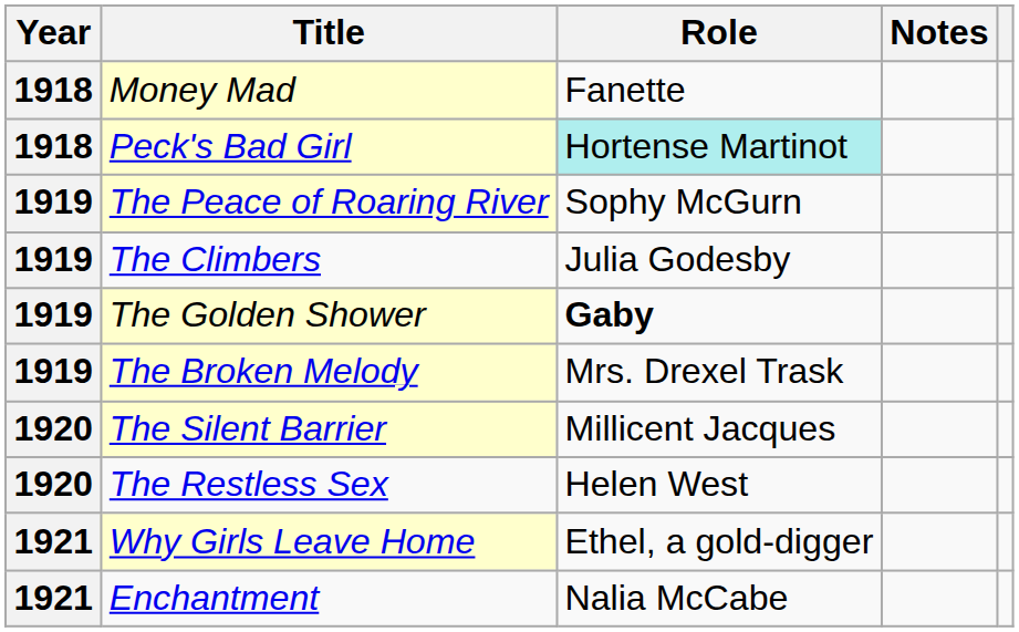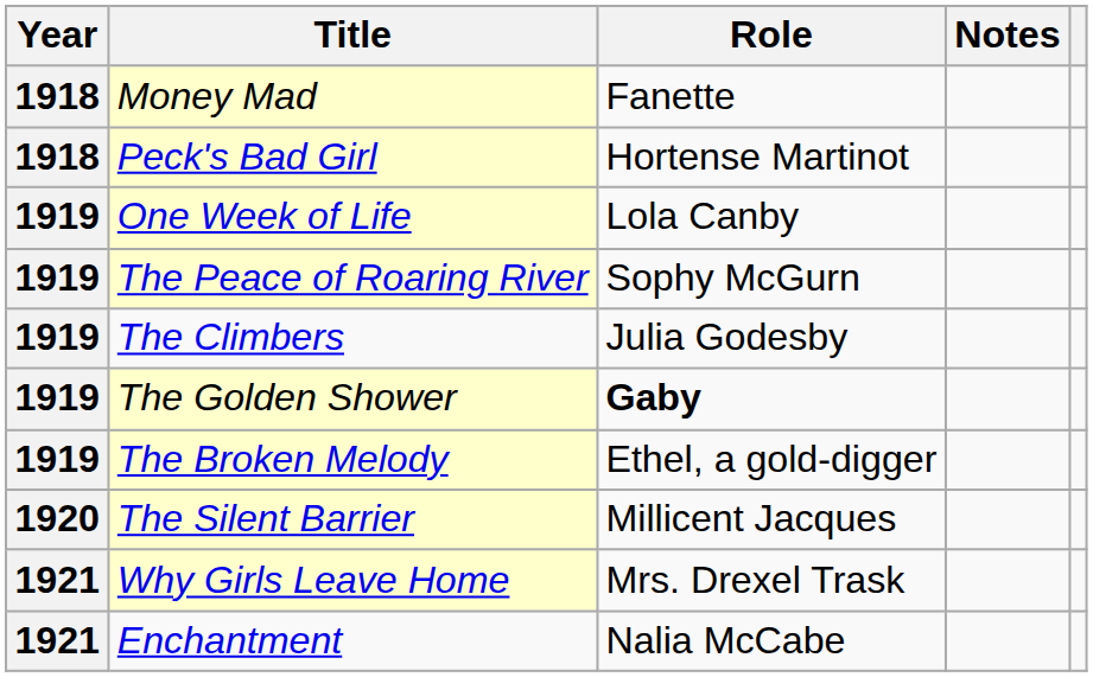 <table class="wikitable plainrowheaders sortable" style="margin-right: 0;">
 <tr>
 <th scope="col">Year</th>
 <th scope="col">Title</th>
 <th scope="col">Role</th>
 <th scope="col" class="unsortable">Notes</th>
 <th scope="col" class="unsortable"></th>
 </tr>
 <tr>
 <th scope="row">1918</th>
 <td style="background:#ffc;"><em>Money Mad</em> </td>
 <td>Fanette</td>
 <td></td>
 <td align=center></td>
 </tr>
 <tr>
 <th scope="row">1918</th>
 <td style="background:#ffc;"><em><a href='#'>Peck's Bad Girl</a></em> </td>
-<td style="background: paleturquoise;">Hortense Martinot</td>
+<td>Hortense Martinot</td>
+<td></td>
+<td align=center></td>
+</tr>
+<tr>
+<th scope="row">1919</th>
+<td style="background:#ffc;"><em><a href='#'>One Week of Life</a></em> </td>
+<td>Lola Canby</td>
 <td></td>
 <td align=center></td>
 </tr>
 <tr>
 <th scope="row">1919</th>
 <td style="background:#ffc;"><em><a href='#'>The Peace of Roaring River</a></em> </td>
 <td>Sophy McGurn</td>
 <td></td>
 <td align=center></td>
 </tr>
 <tr>
 <th scope="row">1919</th>
 <td><em><a href='#'>The Climbers</a></em></td>
 <td>Julia Godesby</td>
 <td></td>
 <td align=center></td>
 </tr>
 <tr>
 <th scope="row">1919</th>
 <td style="background:#ffc;"><em>The Golden Shower</em> </td>
 <td><strong>Gaby</strong></td>
 <td></td>
 <td align=center></td>
 </tr>
 <tr>
 <th scope="row">1919</th>
 <td style="background:#ffc;"><em><a href='#'>The Broken Melody</a></em> </td>
-<td>Mrs. Drexel Trask</td>
+<td>Ethel, a gold-digger</td>
 <td></td>
 <td align=center></td>
 </tr>
 <tr>
 <th scope="row">1920</th>
 <td style="background:#ffc;"><em><a href='#'>The Silent Barrier</a></em> </td>
 <td>Millicent Jacques</td>
 <td></td>
 <td align=center></td>
 </tr>
 <tr>
-<th scope="row">1920</th>
-<td><em><a href='#'>The Restless Sex</a></em></td>
-<td>Helen West</td>
-<td></td>
-<td align=center></td>
-</tr>
-<tr>
 <th scope="row">1921</th>
 <td style="background:#ffc;"><em><a href='#'>Why Girls Leave Home</a></em> </td>
-<td>Ethel, a gold-digger</td>
+<td>Mrs. Drexel Trask</td>
 <td></td>
 <td align=center></td>
 </tr>
 <tr>
 <th scope="row">1921</th>
 <td><em><a href='#'>Enchantment</a></em></td>
 <td>Nalia McCabe</td>
 <td></td>
 <td align=center></td>
 </tr>
 </table>
